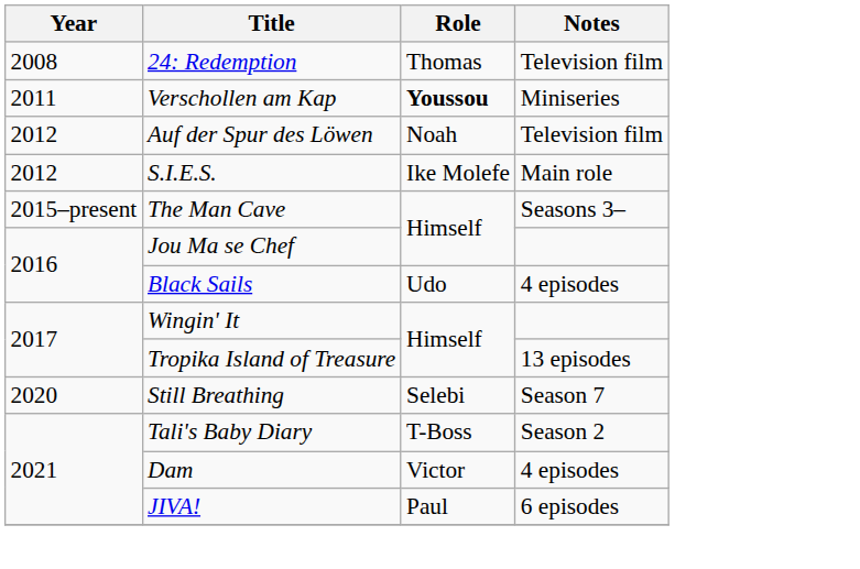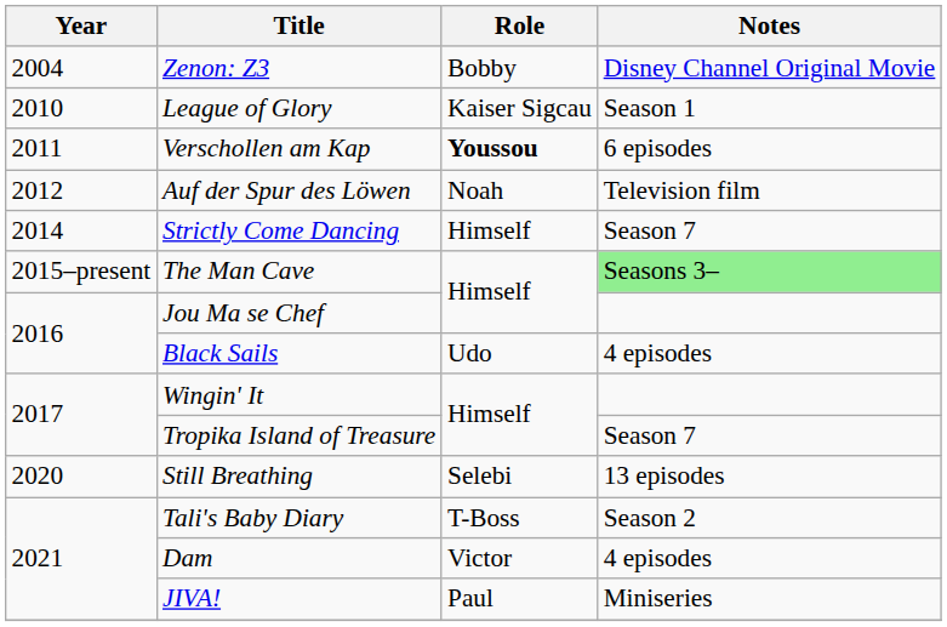 <table class="wikitable sortable">
 <tr>
 <th>Year</th>
 <th>Title</th>
 <th>Role</th>
 <th class="unsortable">Notes</th>
 </tr>
 <tr>
-<td>2008</td>
-<td><em><a href='#'>24: Redemption</a></em></td>
-<td>Thomas</td>
-<td>Television film</td>
+<td>2004</td>
+<td><em><a href='#'>Zenon: Z3</a></em></td>
+<td>Bobby</td>
+<td><a href='#'>Disney Channel Original Movie</a></td>
+</tr>
+<tr>
+<td>2010</td>
+<td><em>League of Glory</em></td>
+<td>Kaiser Sigcau</td>
+<td>Season 1</td>
 </tr>
 <tr>
 <td>2011</td>
 <td><em>Verschollen am Kap</em></td>
 <td><strong>Youssou</strong></td>
-<td>Miniseries</td>
+<td>6 episodes</td>
 </tr>
 <tr>
 <td>2012</td>
 <td><em>Auf der Spur des Löwen</em></td>
 <td>Noah</td>
 <td>Television film</td>
 </tr>
 <tr>
-<td>2012</td>
-<td><em>S.I.E.S.</em></td>
-<td>Ike Molefe</td>
-<td>Main role</td>
+<td>2014</td>
+<td><em><a href='#'>Strictly Come Dancing</a></em></td>
+<td>Himself</td>
+<td>Season 7</td>
 </tr>
 <tr>
 <td>2015–present</td>
 <td><em>The Man Cave</em></td>
 <td rowspan="2">Himself</td>
-<td>Seasons 3–</td>
+<td style="background: lightgreen;">Seasons 3–</td>
 </tr>
 <tr>
 <td rowspan="2">2016</td>
 <td><em>Jou Ma se Chef</em></td>
 <td></td>
 </tr>
 <tr>
 <td><em><a href='#'>Black Sails</a></em></td>
 <td>Udo</td>
 <td>4 episodes</td>
 </tr>
 <tr>
 <td rowspan="2">2017</td>
 <td><em>Wingin' It</em></td>
 <td rowspan="2">Himself</td>
 <td></td>
 </tr>
 <tr>
 <td><em>Tropika Island of Treasure</em></td>
-<td>13 episodes</td>
+<td>Season 7</td>
 </tr>
 <tr>
 <td>2020</td>
 <td><em>Still Breathing</em></td>
 <td>Selebi</td>
-<td>Season 7</td>
+<td>13 episodes</td>
 </tr>
 <tr>
 <td rowspan="3">2021</td>
 <td><em>Tali's Baby Diary</em></td>
 <td>T-Boss</td>
 <td>Season 2</td>
 </tr>
 <tr>
 <td><em>Dam</em></td>
 <td>Victor</td>
 <td>4 episodes</td>
 </tr>
 <tr>
 <td><em><a href='#'>JIVA!</a></em></td>
 <td>Paul</td>
-<td>6 episodes</td>
+<td>Miniseries</td>
 </tr>
 <tr>
 </tr>
 </table>
